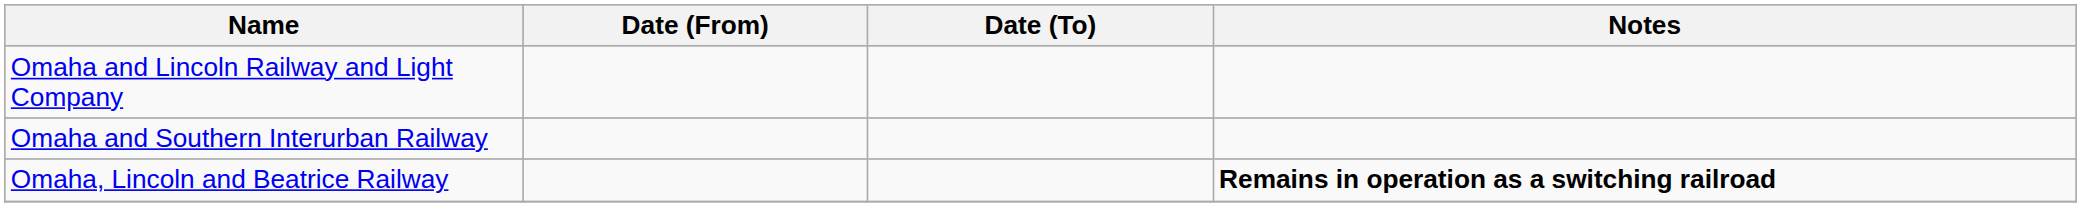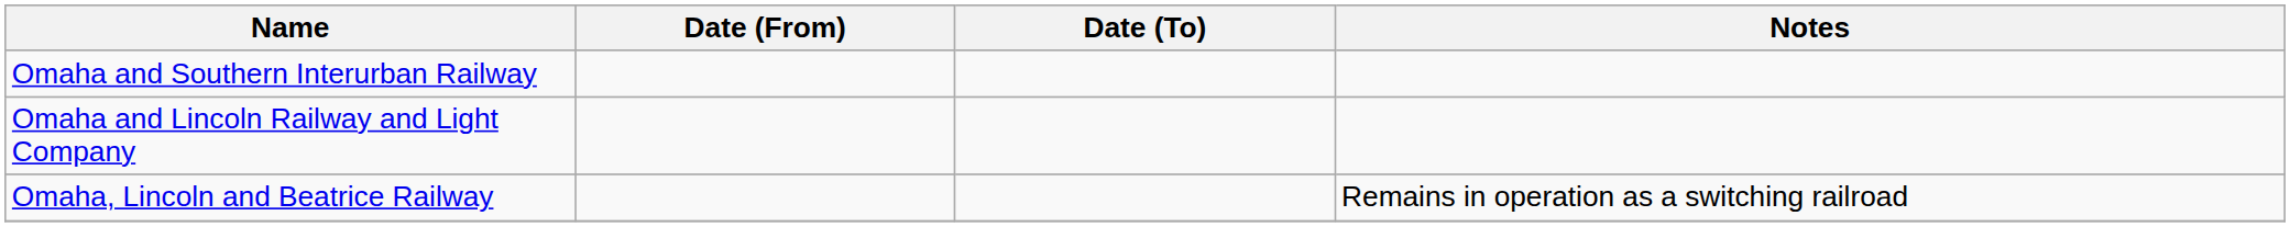 <table class="wikitable sortable" width=100%>
 <tr>
 <th width=15%>Name</th>
 <th width=10%>Date (From)</th>
 <th width=10%>Date (To)</th>
 <th class="unsortable" width=25%>Notes</th>
 </tr>
 <tr>
-<td><a href='#'>Omaha and Lincoln Railway and Light Company</a></td>
+<td><a href='#'>Omaha and Southern Interurban Railway</a></td>
 <td></td>
 <td></td>
 <td></td>
 </tr>
 <tr>
-<td><a href='#'>Omaha and Southern Interurban Railway</a></td>
+<td><a href='#'>Omaha and Lincoln Railway and Light Company</a></td>
 <td></td>
 <td></td>
 <td></td>
 </tr>
 <tr>
 <td><a href='#'>Omaha, Lincoln and Beatrice Railway</a></td>
 <td></td>
 <td></td>
-<td><strong>Remains in operation as a switching railroad</strong></td>
+<td>Remains in operation as a switching railroad</td>
 </tr>
 <tr>
 </tr>
 </table>
